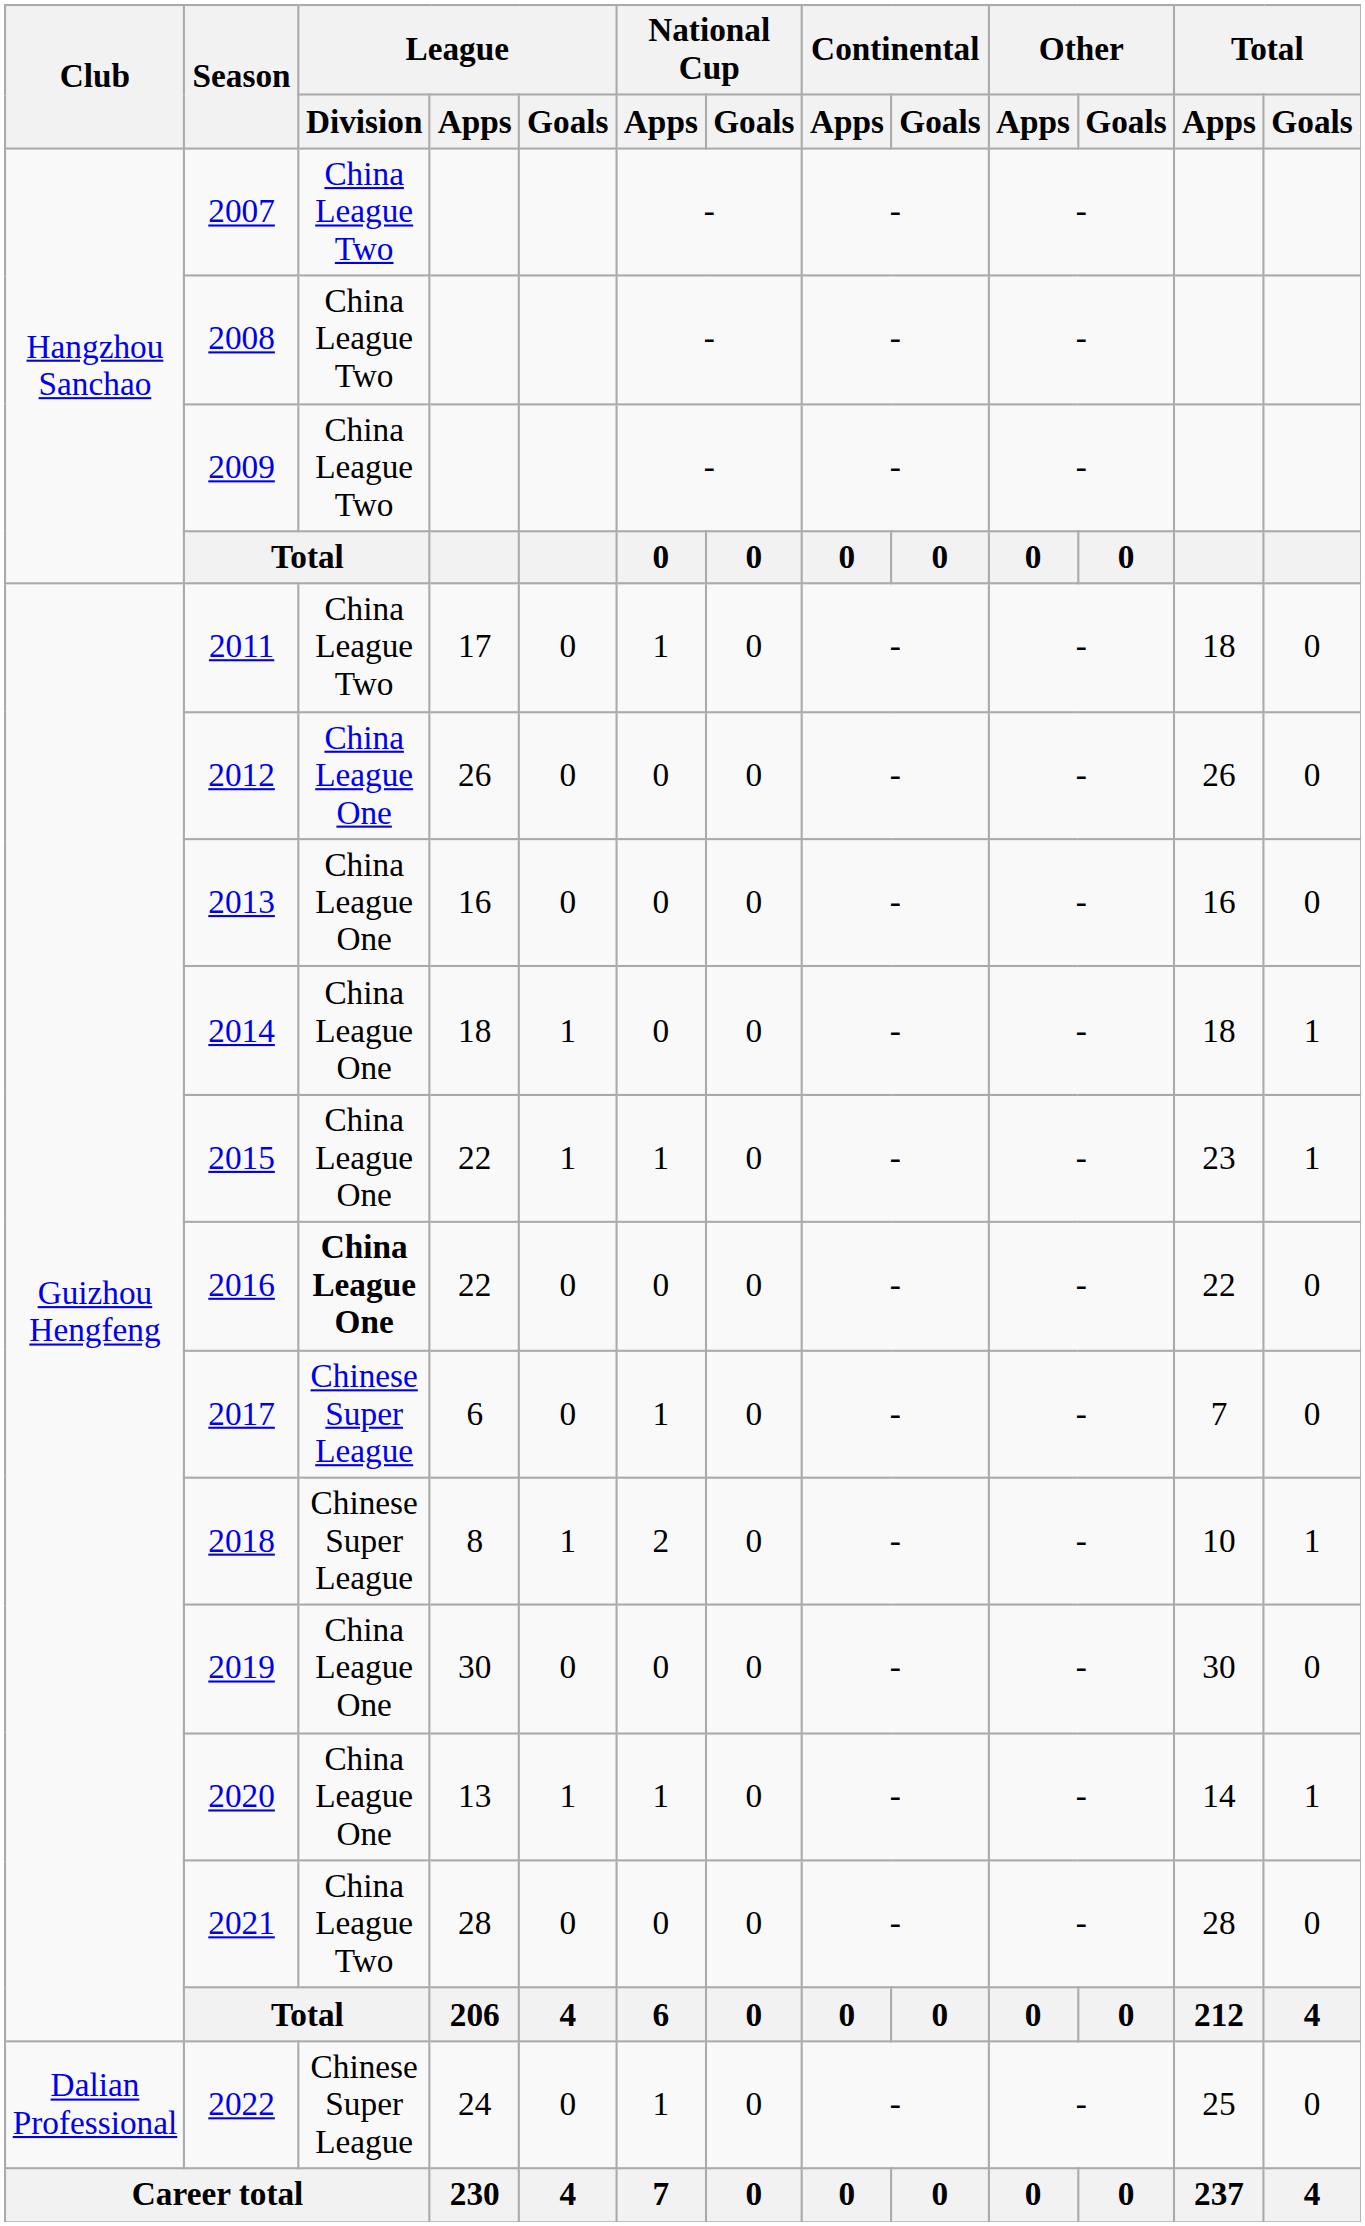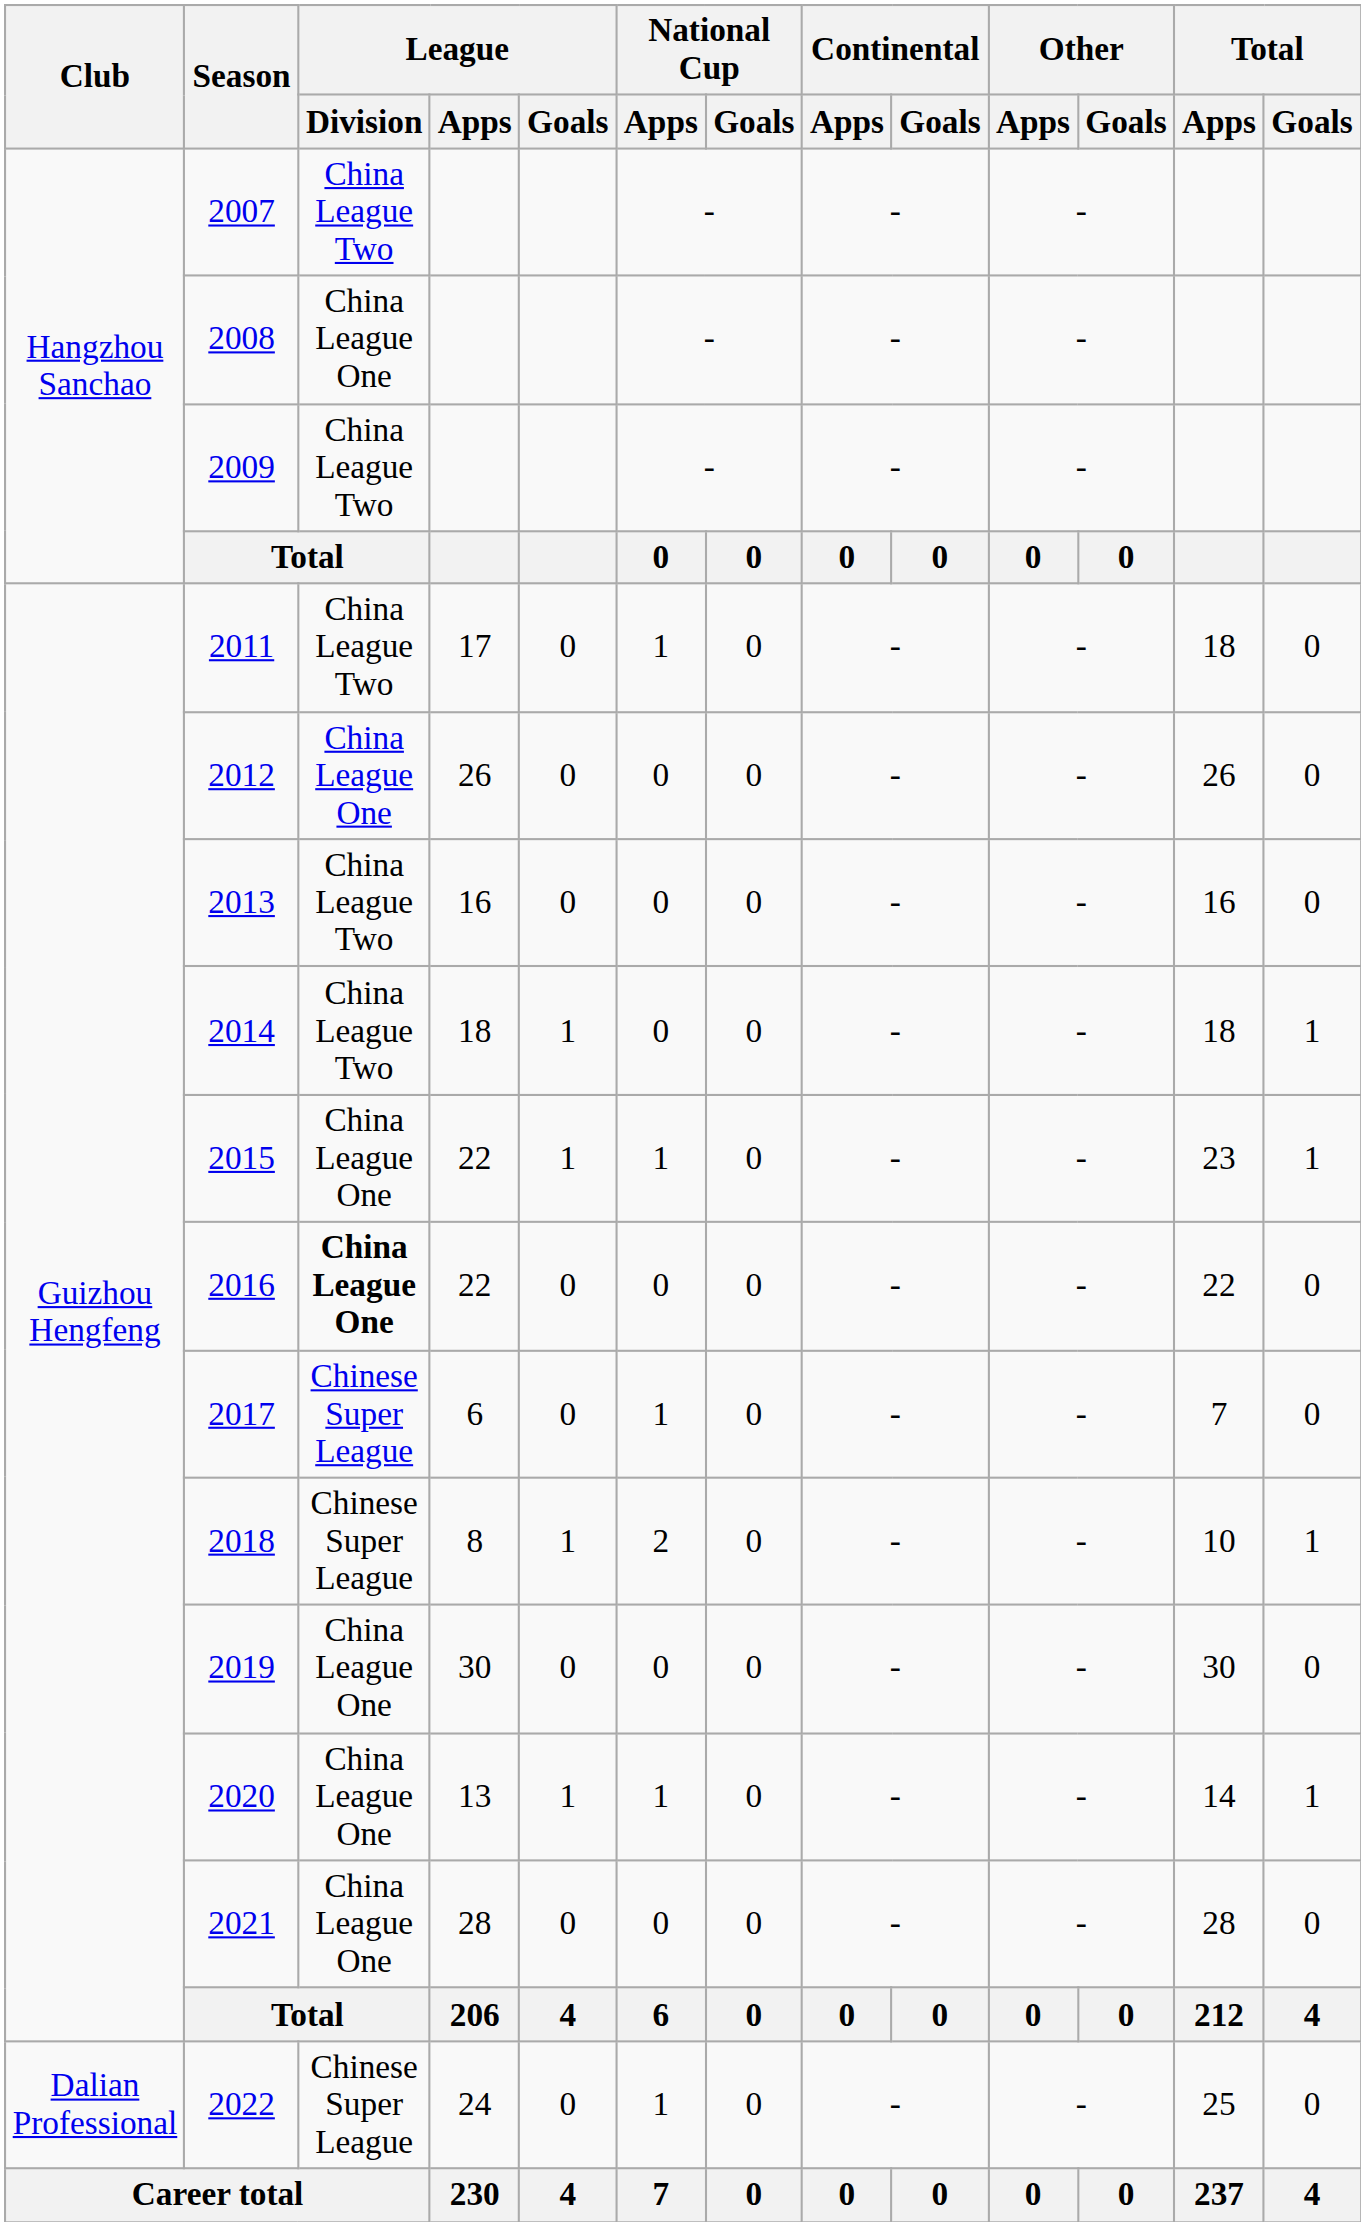 <table class="wikitable" style="text-align: center">
 <tr>
 <th rowspan="2">Club</th>
 <th rowspan="2">Season</th>
 <th colspan="3">League</th>
 <th colspan="2">National Cup</th>
 <th colspan="2">Continental</th>
 <th colspan="2">Other</th>
 <th colspan="2">Total</th>
 </tr>
 <tr>
 <th>Division</th>
 <th>Apps</th>
 <th>Goals</th>
 <th>Apps</th>
 <th>Goals</th>
 <th>Apps</th>
 <th>Goals</th>
 <th>Apps</th>
 <th>Goals</th>
 <th>Apps</th>
 <th>Goals</th>
 </tr>
 <tr>
 <td rowspan=4><a href='#'>Hangzhou Sanchao</a></td>
 <td><a href='#'>2007</a></td>
 <td><a href='#'>China League Two</a></td>
 <td></td>
 <td></td>
 <td colspan="2">-</td>
 <td colspan="2">-</td>
 <td colspan="2">-</td>
 <td></td>
 <td></td>
 </tr>
 <tr>
 <td><a href='#'>2008</a></td>
-<td>China League Two</td>
+<td>China League One</td>
 <td></td>
 <td></td>
 <td colspan="2">-</td>
 <td colspan="2">-</td>
 <td colspan="2">-</td>
 <td></td>
 <td></td>
 </tr>
 <tr>
 <td><a href='#'>2009</a></td>
 <td>China League Two</td>
 <td></td>
 <td></td>
 <td colspan="2">-</td>
 <td colspan="2">-</td>
 <td colspan="2">-</td>
 <td></td>
 <td></td>
 </tr>
 <tr>
 <th colspan="2"><strong>Total</strong></th>
 <th></th>
 <th></th>
 <th>0</th>
 <th>0</th>
 <th>0</th>
 <th>0</th>
 <th>0</th>
 <th>0</th>
 <th></th>
 <th></th>
 </tr>
 <tr>
 <td rowspan=12><a href='#'>Guizhou Hengfeng</a></td>
 <td><a href='#'>2011</a></td>
 <td>China League Two</td>
 <td>17</td>
 <td>0</td>
 <td>1</td>
 <td>0</td>
 <td colspan="2">-</td>
 <td colspan="2">-</td>
 <td>18</td>
 <td>0</td>
 </tr>
 <tr>
 <td><a href='#'>2012</a></td>
 <td><a href='#'>China League One</a></td>
 <td>26</td>
 <td>0</td>
 <td>0</td>
 <td>0</td>
 <td colspan="2">-</td>
 <td colspan="2">-</td>
 <td>26</td>
 <td>0</td>
 </tr>
 <tr>
 <td><a href='#'>2013</a></td>
-<td>China League One</td>
+<td>China League Two</td>
 <td>16</td>
 <td>0</td>
 <td>0</td>
 <td>0</td>
 <td colspan="2">-</td>
 <td colspan="2">-</td>
 <td>16</td>
 <td>0</td>
 </tr>
 <tr>
 <td><a href='#'>2014</a></td>
-<td>China League One</td>
+<td>China League Two</td>
 <td>18</td>
 <td>1</td>
 <td>0</td>
 <td>0</td>
 <td colspan="2">-</td>
 <td colspan="2">-</td>
 <td>18</td>
 <td>1</td>
 </tr>
 <tr>
 <td><a href='#'>2015</a></td>
 <td>China League One</td>
 <td>22</td>
 <td>1</td>
 <td>1</td>
 <td>0</td>
 <td colspan="2">-</td>
 <td colspan="2">-</td>
 <td>23</td>
 <td>1</td>
 </tr>
 <tr>
 <td><a href='#'>2016</a></td>
 <td><strong>China League One</strong></td>
 <td>22</td>
 <td>0</td>
 <td>0</td>
 <td>0</td>
 <td colspan="2">-</td>
 <td colspan="2">-</td>
 <td>22</td>
 <td>0</td>
 </tr>
 <tr>
 <td><a href='#'>2017</a></td>
 <td><a href='#'>Chinese Super League</a></td>
 <td>6</td>
 <td>0</td>
 <td>1</td>
 <td>0</td>
 <td colspan="2">-</td>
 <td colspan="2">-</td>
 <td>7</td>
 <td>0</td>
 </tr>
 <tr>
 <td><a href='#'>2018</a></td>
 <td>Chinese Super League</td>
 <td>8</td>
 <td>1</td>
 <td>2</td>
 <td>0</td>
 <td colspan="2">-</td>
 <td colspan="2">-</td>
 <td>10</td>
 <td>1</td>
 </tr>
 <tr>
 <td><a href='#'>2019</a></td>
 <td>China League One</td>
 <td>30</td>
 <td>0</td>
 <td>0</td>
 <td>0</td>
 <td colspan="2">-</td>
 <td colspan="2">-</td>
 <td>30</td>
 <td>0</td>
 </tr>
 <tr>
 <td><a href='#'>2020</a></td>
 <td>China League One</td>
 <td>13</td>
 <td>1</td>
 <td>1</td>
 <td>0</td>
 <td colspan="2">-</td>
 <td colspan="2">-</td>
 <td>14</td>
 <td>1</td>
 </tr>
 <tr>
 <td><a href='#'>2021</a></td>
-<td>China League Two</td>
+<td>China League One</td>
 <td>28</td>
 <td>0</td>
 <td>0</td>
 <td>0</td>
 <td colspan="2">-</td>
 <td colspan="2">-</td>
 <td>28</td>
 <td>0</td>
 </tr>
 <tr>
 <th colspan="2"><strong>Total</strong></th>
 <th>206</th>
 <th>4</th>
 <th>6</th>
 <th>0</th>
 <th>0</th>
 <th>0</th>
 <th>0</th>
 <th>0</th>
 <th>212</th>
 <th>4</th>
 </tr>
 <tr>
 <td rowspan=1><a href='#'>Dalian Professional</a></td>
 <td><a href='#'>2022</a></td>
 <td>Chinese Super League</td>
 <td>24</td>
 <td>0</td>
 <td>1</td>
 <td>0</td>
 <td colspan="2">-</td>
 <td colspan="2">-</td>
 <td>25</td>
 <td>0</td>
 </tr>
 <tr>
 <th colspan=3>Career total</th>
 <th>230</th>
 <th>4</th>
 <th>7</th>
 <th>0</th>
 <th>0</th>
 <th>0</th>
 <th>0</th>
 <th>0</th>
 <th>237</th>
 <th>4</th>
 </tr>
 </table>
